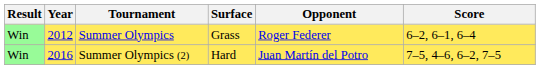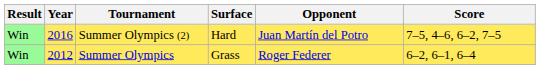 <table class="sortable wikitable">
 <tr>
 <th>Result</th>
 <th>Year</th>
 <th width=160>Tournament</th>
 <th>Surface</th>
 <th width=180>Opponent</th>
 <th width=160 class="unsortable">Score</th>
 </tr>
 <tr bgcolor=FFEA5C>
 <td bgcolor=98FB98>Win</td>
+<td><a href='#'>2016</a></td>
+<td>Summer Olympics <small>(2)</small></td>
+<td>Hard</td>
+<td> <a href='#'>Juan Martín del Potro</a></td>
+<td>7–5, 4–6, 6–2, 7–5</td>
+</tr>
+<tr bgcolor=FFEA5C>
+<td bgcolor=98FB98>Win</td>
 <td><a href='#'>2012</a></td>
 <td><a href='#'>Summer Olympics</a></td>
 <td>Grass</td>
 <td> <a href='#'>Roger Federer</a></td>
 <td>6–2, 6–1, 6–4</td>
 </tr>
-<tr bgcolor=FFEA5C>
-<td bgcolor=98FB98>Win</td>
-<td><a href='#'>2016</a></td>
-<td>Summer Olympics <small>(2)</small></td>
-<td>Hard</td>
-<td> <a href='#'>Juan Martín del Potro</a></td>
-<td>7–5, 4–6, 6–2, 7–5</td>
-</tr>
 </table>
